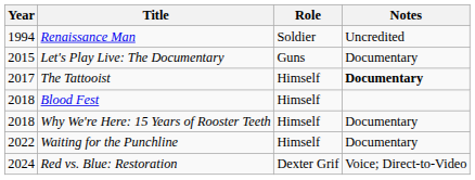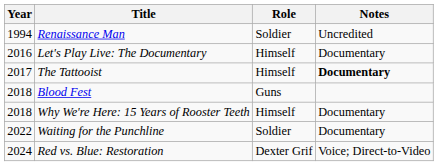 <table class="wikitable sortable">
 <tr>
 <th>Year</th>
 <th>Title</th>
 <th>Role</th>
 <th>Notes</th>
 </tr>
 <tr>
 <td>1994</td>
 <td><em><a href='#'>Renaissance Man</a></em></td>
 <td>Soldier</td>
 <td>Uncredited</td>
 </tr>
 <tr>
-<td>2015</td>
+<td>2016</td>
 <td><em>Let's Play Live: The Documentary</em></td>
-<td>Guns</td>
+<td>Himself</td>
 <td>Documentary</td>
 </tr>
 <tr>
 <td>2017</td>
 <td><em>The Tattooist</em></td>
 <td>Himself</td>
 <td><strong>Documentary</strong></td>
 </tr>
 <tr>
 <td>2018</td>
 <td><em><a href='#'>Blood Fest</a></em></td>
-<td>Himself</td>
+<td>Guns</td>
 <td></td>
 </tr>
 <tr>
 <td>2018</td>
 <td><em>Why We're Here: 15 Years of Rooster Teeth</em></td>
 <td>Himself</td>
 <td>Documentary</td>
 </tr>
 <tr>
 <td>2022</td>
 <td><em>Waiting for the Punchline</em></td>
-<td>Himself</td>
+<td>Soldier</td>
 <td>Documentary</td>
 </tr>
 <tr>
 <td>2024</td>
 <td><em>Red vs. Blue: Restoration</em></td>
 <td>Dexter Grif</td>
 <td>Voice; Direct-to-Video</td>
 </tr>
 </table>
